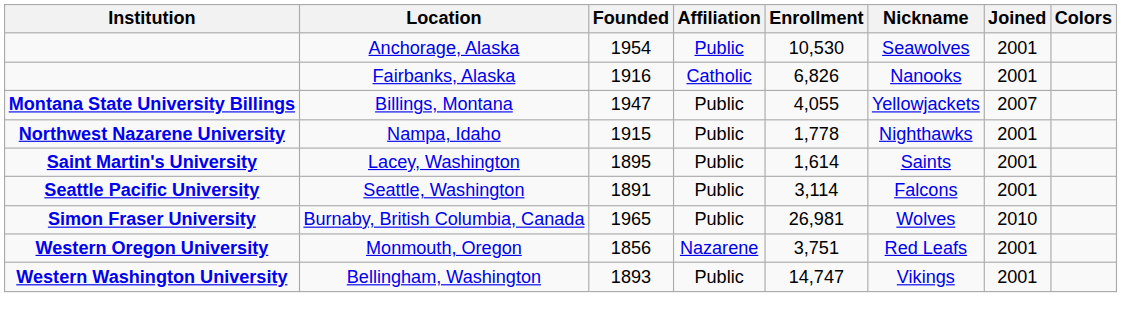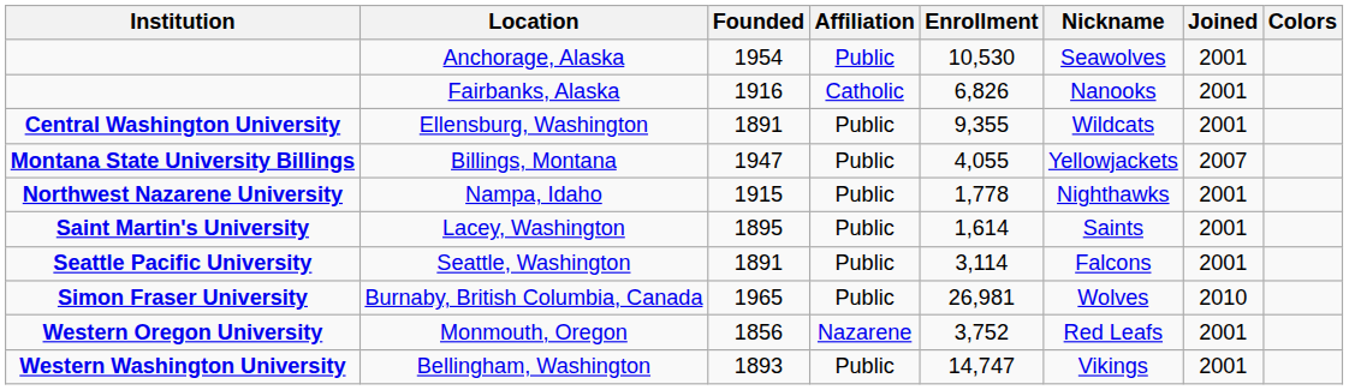 <table class="wikitable sortable" style="text-align:center">
 <tr>
 <th>Institution</th>
 <th>Location</th>
 <th>Founded</th>
 <th>Affiliation</th>
 <th>Enrollment</th>
 <th>Nickname</th>
 <th>Joined</th>
 <th class="unsortable">Colors</th>
 </tr>
 <tr>
 <td></td>
 <td><a href='#'>Anchorage, Alaska</a></td>
 <td>1954</td>
 <td><a href='#'>Public</a></td>
 <td>10,530</td>
 <td><a href='#'>Seawolves</a></td>
 <td>2001</td>
 <td></td>
 </tr>
 <tr>
 <td></td>
 <td><a href='#'>Fairbanks, Alaska</a></td>
 <td>1916</td>
 <td><a href='#'>Catholic</a></td>
 <td>6,826</td>
 <td><a href='#'>Nanooks</a></td>
+<td>2001</td>
+<td></td>
+</tr>
+<tr>
+<td><strong><a href='#'>Central Washington University</a></strong></td>
+<td><a href='#'>Ellensburg, Washington</a></td>
+<td>1891</td>
+<td>Public</td>
+<td>9,355</td>
+<td><a href='#'>Wildcats</a></td>
 <td>2001</td>
 <td></td>
 </tr>
 <tr>
 <td><strong><a href='#'>Montana State University Billings</a></strong></td>
 <td><a href='#'>Billings, Montana</a></td>
 <td>1947</td>
 <td>Public</td>
 <td>4,055</td>
 <td><a href='#'>Yellowjackets</a></td>
 <td>2007</td>
 <td></td>
 </tr>
 <tr>
 <td><strong><a href='#'>Northwest Nazarene University</a></strong></td>
 <td><a href='#'>Nampa, Idaho</a></td>
 <td>1915</td>
 <td>Public</td>
 <td>1,778</td>
 <td><a href='#'>Nighthawks</a></td>
 <td>2001</td>
 <td></td>
 </tr>
 <tr>
 <td><strong><a href='#'>Saint Martin's University</a></strong></td>
 <td><a href='#'>Lacey, Washington</a></td>
 <td>1895</td>
 <td>Public</td>
 <td>1,614</td>
 <td><a href='#'>Saints</a></td>
 <td>2001</td>
 <td></td>
 </tr>
 <tr>
 <td><strong><a href='#'>Seattle Pacific University</a></strong></td>
 <td><a href='#'>Seattle, Washington</a></td>
 <td>1891</td>
 <td>Public</td>
 <td>3,114</td>
 <td><a href='#'>Falcons</a></td>
 <td>2001</td>
 <td></td>
 </tr>
 <tr>
 <td><strong><a href='#'>Simon Fraser University</a></strong></td>
 <td><a href='#'>Burnaby, British Columbia, Canada</a></td>
 <td>1965</td>
 <td>Public</td>
 <td>26,981</td>
 <td><a href='#'>Wolves</a></td>
 <td>2010</td>
 <td></td>
 </tr>
 <tr>
 <td><strong><a href='#'>Western Oregon University</a></strong></td>
 <td><a href='#'>Monmouth, Oregon</a></td>
 <td>1856</td>
 <td><a href='#'>Nazarene</a></td>
-<td>3,751</td>
+<td>3,752</td>
 <td><a href='#'>Red Leafs</a></td>
 <td>2001</td>
 <td></td>
 </tr>
 <tr>
 <td><strong><a href='#'>Western Washington University</a></strong></td>
 <td><a href='#'>Bellingham, Washington</a></td>
 <td>1893</td>
 <td>Public</td>
 <td>14,747</td>
 <td><a href='#'>Vikings</a></td>
 <td>2001</td>
 <td></td>
 </tr>
 </table>
